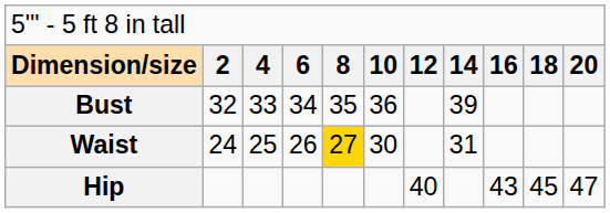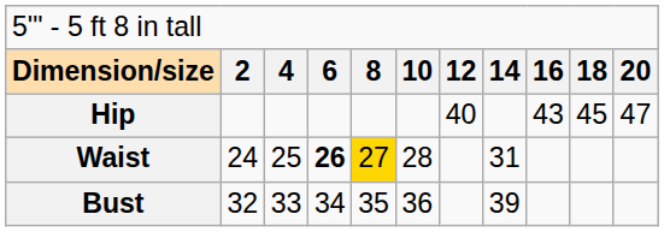 <table class="wikitable">
 <tr>
 <td colspan="11">5'" - 5 ft 8 in tall</td>
 </tr>
 <tr>
 <th style="background:#ffdead;">Dimension/size</th>
 <th>2</th>
 <th>4</th>
 <th>6</th>
 <th>8</th>
 <th>10</th>
 <th>12</th>
 <th>14</th>
 <th>16</th>
 <th>18</th>
 <th>20</th>
 </tr>
 <tr>
+<th>Hip</th>
+<td></td>
+<td></td>
+<td></td>
+<td></td>
+<td></td>
+<td>40</td>
+<td></td>
+<td>43</td>
+<td>45</td>
+<td>47</td>
+</tr>
+<tr>
+<th>Waist</th>
+<td>24</td>
+<td>25</td>
+<td><strong>26</strong></td>
+<td style="background: gold;">27</td>
+<td>28</td>
+<td></td>
+<td>31</td>
+<td></td>
+<td></td>
+<td></td>
+</tr>
+<tr>
 <th>Bust</th>
 <td>32</td>
 <td>33</td>
 <td>34</td>
 <td>35</td>
 <td>36</td>
 <td></td>
 <td>39</td>
 <td></td>
 <td></td>
 <td></td>
 </tr>
-<tr>
-<th>Waist</th>
-<td>24</td>
-<td>25</td>
-<td>26</td>
-<td style="background: gold;">27</td>
-<td>30</td>
-<td></td>
-<td>31</td>
-<td></td>
-<td></td>
-<td></td>
-</tr>
-<tr>
-<th>Hip</th>
-<td></td>
-<td></td>
-<td></td>
-<td></td>
-<td></td>
-<td>40</td>
-<td></td>
-<td>43</td>
-<td>45</td>
-<td>47</td>
-</tr>
 </table>
